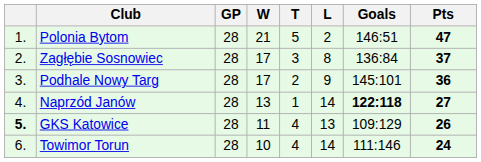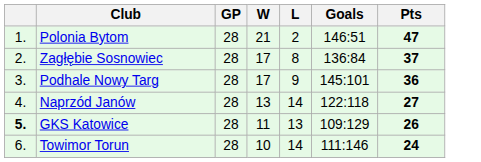 <table class="wikitable">
 <tr>
 <th width="30"></th>
 <th width="200">Club</th>
 <th width="30">GP</th>
 <th width="30">W</th>
-<th width="30">T</th>
 <th width="30">L</th>
 <th width="70">Goals</th>
 <th width="70">Pts</th>
 </tr>
 <tr bgcolor="#e6fae6" align="center">
 <td>1.</td>
 <td align="left"><a href='#'>Polonia Bytom</a></td>
 <td>28</td>
 <td>21</td>
-<td>5</td>
 <td>2</td>
 <td>146:51</td>
 <td><strong>47</strong></td>
 </tr>
 <tr bgcolor="#e6fae6" align="center">
 <td>2.</td>
 <td align="left"><a href='#'>Zagłębie Sosnowiec</a></td>
 <td>28</td>
 <td>17</td>
-<td>3</td>
 <td>8</td>
 <td>136:84</td>
 <td><strong>37</strong></td>
 </tr>
 <tr bgcolor="#e6fae6" align="center">
 <td>3.</td>
 <td align="left"><a href='#'>Podhale Nowy Targ</a></td>
 <td>28</td>
 <td>17</td>
-<td>2</td>
 <td>9</td>
 <td>145:101</td>
 <td><strong>36</strong></td>
 </tr>
 <tr bgcolor="#e6fae6" align="center">
 <td>4.</td>
 <td align="left"><a href='#'>Naprzód Janów</a></td>
 <td>28</td>
 <td>13</td>
-<td>1</td>
 <td>14</td>
-<td><strong>122:118</strong></td>
+<td>122:118</td>
 <td><strong>27</strong></td>
 </tr>
 <tr bgcolor="#e6fae6" align="center">
 <td><strong>5.</strong></td>
 <td align="left"><a href='#'>GKS Katowice</a></td>
 <td>28</td>
 <td>11</td>
-<td>4</td>
 <td>13</td>
 <td>109:129</td>
 <td><strong>26</strong></td>
 </tr>
 <tr bgcolor="#e6fae6" align="center">
 <td>6.</td>
 <td align="left"><a href='#'>Towimor Torun</a></td>
 <td>28</td>
 <td>10</td>
-<td>4</td>
 <td>14</td>
 <td>111:146</td>
 <td><strong>24</strong></td>
 </tr>
 </table>
